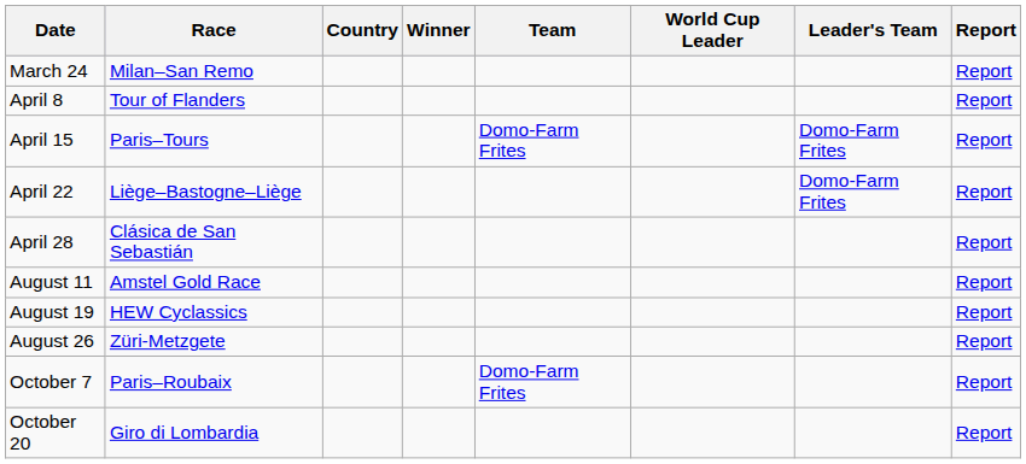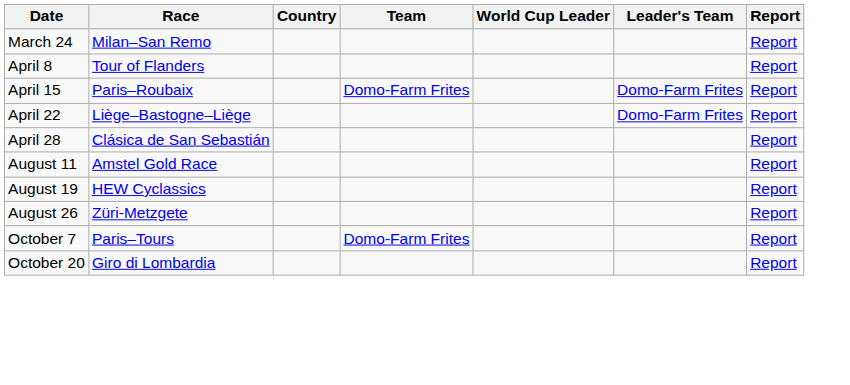 <table class="wikitable">
 <tr style="background:#ccccff;">
 <th>Date</th>
 <th>Race</th>
 <th>Country</th>
-<th>Winner</th>
 <th>Team</th>
 <th>World Cup Leader </th>
 <th>Leader's Team</th>
 <th>Report</th>
 </tr>
 <tr>
 <td>March 24</td>
 <td><a href='#'>Milan–San Remo</a></td>
-<td></td>
 <td></td>
 <td></td>
 <td></td>
 <td></td>
 <td><a href='#'>Report</a></td>
 </tr>
 <tr>
 <td>April 8</td>
 <td><a href='#'>Tour of Flanders</a></td>
 <td></td>
 <td></td>
 <td></td>
 <td></td>
-<td></td>
 <td><a href='#'>Report</a></td>
 </tr>
 <tr>
 <td>April 15</td>
-<td><a href='#'>Paris–Tours</a></td>
-<td></td>
+<td><a href='#'>Paris–Roubaix</a></td>
 <td></td>
 <td><a href='#'>Domo-Farm Frites</a></td>
 <td></td>
 <td><a href='#'>Domo-Farm Frites</a></td>
 <td><a href='#'>Report</a></td>
 </tr>
 <tr>
 <td>April 22</td>
 <td><a href='#'>Liège–Bastogne–Liège</a></td>
-<td></td>
 <td></td>
 <td></td>
 <td></td>
 <td><a href='#'>Domo-Farm Frites</a></td>
 <td><a href='#'>Report</a></td>
 </tr>
 <tr>
 <td>April 28</td>
 <td><a href='#'>Clásica de San Sebastián</a></td>
 <td></td>
 <td></td>
 <td></td>
 <td></td>
-<td></td>
 <td><a href='#'>Report</a></td>
 </tr>
 <tr>
 <td>August 11</td>
 <td><a href='#'>Amstel Gold Race</a></td>
-<td></td>
 <td></td>
 <td></td>
 <td></td>
 <td></td>
 <td><a href='#'>Report</a></td>
 </tr>
 <tr>
 <td>August 19</td>
 <td><a href='#'>HEW Cyclassics</a></td>
 <td></td>
 <td></td>
 <td></td>
 <td></td>
-<td></td>
 <td><a href='#'>Report</a></td>
 </tr>
 <tr>
 <td>August 26</td>
 <td><a href='#'>Züri-Metzgete</a></td>
 <td></td>
 <td></td>
 <td></td>
 <td></td>
-<td></td>
 <td><a href='#'>Report</a></td>
 </tr>
 <tr>
 <td>October 7</td>
-<td><a href='#'>Paris–Roubaix</a></td>
-<td></td>
+<td><a href='#'>Paris–Tours</a></td>
 <td></td>
 <td><a href='#'>Domo-Farm Frites</a></td>
 <td></td>
 <td></td>
 <td><a href='#'>Report</a></td>
 </tr>
 <tr>
 <td>October 20</td>
 <td><a href='#'>Giro di Lombardia</a></td>
 <td></td>
 <td></td>
 <td></td>
 <td></td>
-<td></td>
 <td><a href='#'>Report</a></td>
 </tr>
 </table>
